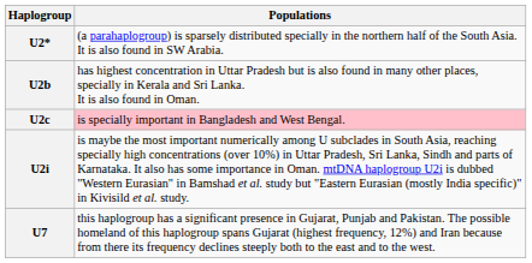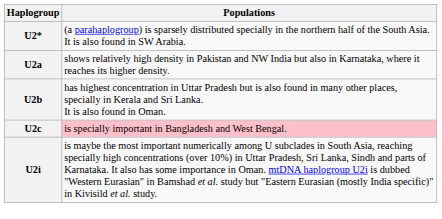 <table class="wikitable sortable" style="text-align:left; font-size: 90%">
 <tr>
 <th>Haplogroup</th>
 <th>Populations</th>
 </tr>
 <tr>
 <th>U2*</th>
 <td>(a <a href='#'>parahaplogroup</a>) is sparsely distributed specially in the northern half of the South Asia.<br>It is also found in SW Arabia.</td>
+</tr>
+<tr>
+<th>U2a</th>
+<td>shows relatively high density in Pakistan and NW India but also in Karnataka, where it reaches its higher density.</td>
 </tr>
 <tr>
 <th>U2b</th>
 <td>has highest concentration in Uttar Pradesh but is also found in many other places, specially in Kerala and Sri Lanka.<br>It is also found in Oman.</td>
 </tr>
 <tr>
 <th>U2c</th>
 <td style="background: pink;">is specially important in Bangladesh and West Bengal.</td>
 </tr>
 <tr>
 <th>U2i</th>
 <td>is maybe the most important numerically among U subclades in South Asia, reaching specially high concentrations (over 10%) in Uttar Pradesh, Sri Lanka, Sindh and parts of Karnataka. It also has some importance in Oman. <a href='#'>mtDNA haplogroup U2i</a> is dubbed "Western Eurasian" in Bamshad <em>et al.</em> study but "Eastern Eurasian (mostly India specific)" in Kivisild <em>et al.</em> study.</td>
 </tr>
-<tr>
-<th>U7</th>
-<td>this haplogroup has a significant presence in Gujarat, Punjab and Pakistan. The possible homeland of this haplogroup spans Gujarat (highest frequency, 12%) and Iran because from there its frequency declines steeply both to the east and to the west.</td>
-</tr>
 </table>
